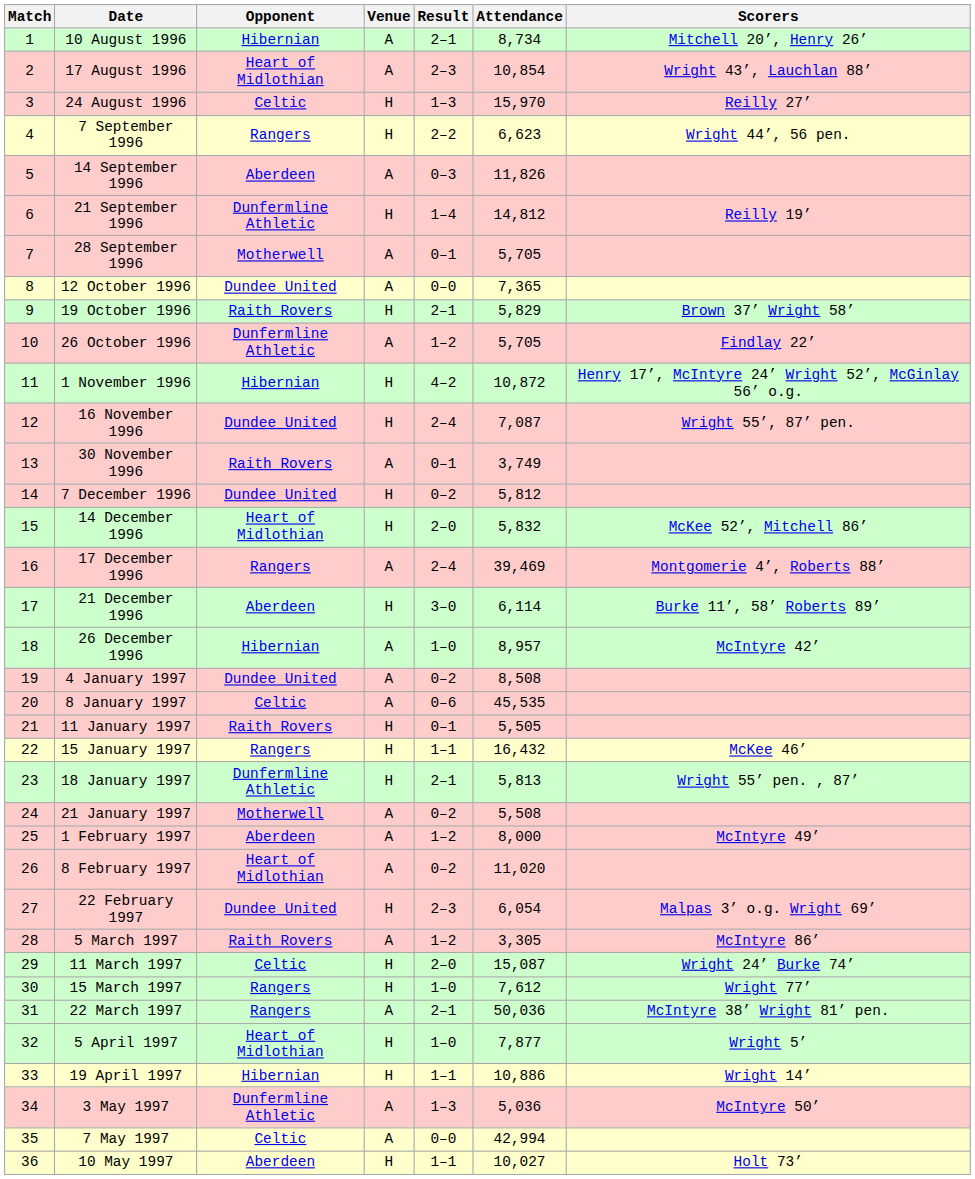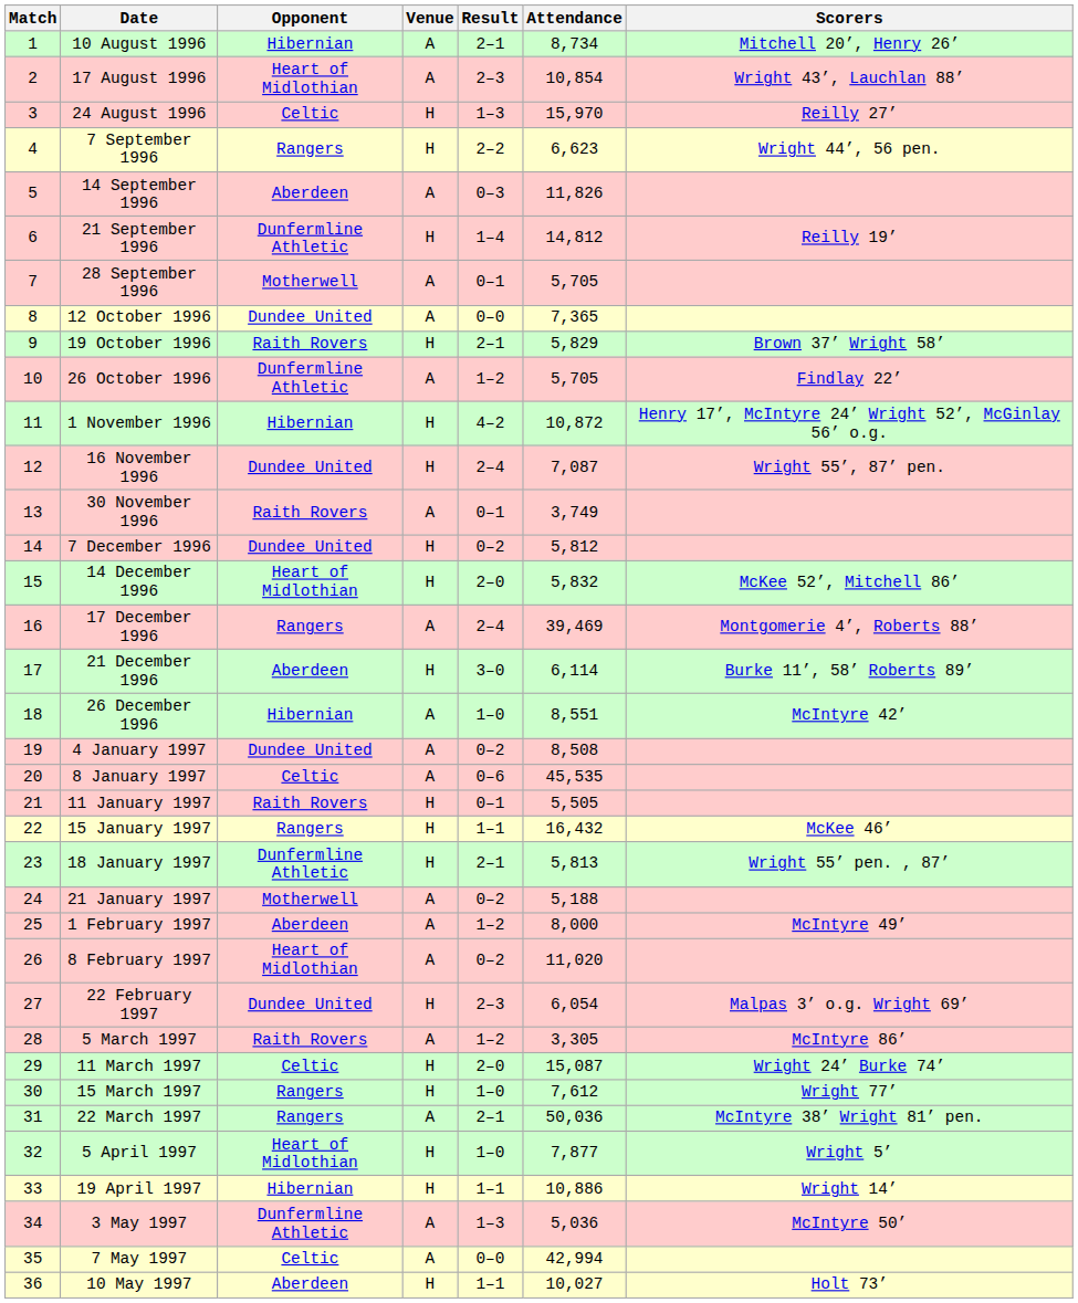 <table class="wikitable" style="font-size:100%; text-align:center">
 <tr>
 <th>Match</th>
 <th>Date</th>
 <th>Opponent</th>
 <th>Venue</th>
 <th>Result</th>
 <th>Attendance</th>
 <th>Scorers</th>
 </tr>
 <tr style="background: #CCFFCC;">
 <td>1</td>
 <td>10 August 1996</td>
 <td><a href='#'>Hibernian</a></td>
 <td>A</td>
 <td>2–1</td>
 <td>8,734</td>
 <td><a href='#'>Mitchell</a> 20’, <a href='#'>Henry</a> 26’</td>
 </tr>
 <tr style="background: #FFCCCC;">
 <td>2</td>
 <td>17 August 1996</td>
 <td><a href='#'>Heart of Midlothian</a></td>
 <td>A</td>
 <td>2–3</td>
 <td>10,854</td>
 <td><a href='#'>Wright</a> 43’, <a href='#'>Lauchlan</a> 88’</td>
 </tr>
 <tr style="background: #FFCCCC;">
 <td>3</td>
 <td>24 August 1996</td>
 <td><a href='#'>Celtic</a></td>
 <td>H</td>
 <td>1–3</td>
 <td>15,970</td>
 <td><a href='#'>Reilly</a> 27’</td>
 </tr>
 <tr style="background: #FFFFCC;">
 <td>4</td>
 <td>7 September 1996</td>
 <td><a href='#'>Rangers</a></td>
 <td>H</td>
 <td>2–2</td>
 <td>6,623</td>
 <td><a href='#'>Wright</a> 44’, 56 pen.</td>
 </tr>
 <tr style="background: #FFCCCC;">
 <td>5</td>
 <td>14 September 1996</td>
 <td><a href='#'>Aberdeen</a></td>
 <td>A</td>
 <td>0–3</td>
 <td>11,826</td>
 <td></td>
 </tr>
 <tr style="background: #FFCCCC;">
 <td>6</td>
 <td>21 September 1996</td>
 <td><a href='#'>Dunfermline Athletic</a></td>
 <td>H</td>
 <td>1–4</td>
 <td>14,812</td>
 <td><a href='#'>Reilly</a> 19’</td>
 </tr>
 <tr style="background: #FFCCCC;">
 <td>7</td>
 <td>28 September 1996</td>
 <td><a href='#'>Motherwell</a></td>
 <td>A</td>
 <td>0–1</td>
 <td>5,705</td>
 <td></td>
 </tr>
 <tr style="background: #FFFFCC;">
 <td>8</td>
 <td>12 October 1996</td>
 <td><a href='#'>Dundee United</a></td>
 <td>A</td>
 <td>0–0</td>
 <td>7,365</td>
 <td></td>
 </tr>
 <tr style="background: #CCFFCC;">
 <td>9</td>
 <td>19 October 1996</td>
 <td><a href='#'>Raith Rovers</a></td>
 <td>H</td>
 <td>2–1</td>
 <td>5,829</td>
 <td><a href='#'>Brown</a> 37’ <a href='#'>Wright</a> 58’</td>
 </tr>
 <tr style="background: #FFCCCC;">
 <td>10</td>
 <td>26 October 1996</td>
 <td><a href='#'>Dunfermline Athletic</a></td>
 <td>A</td>
 <td>1–2</td>
 <td>5,705</td>
 <td><a href='#'>Findlay</a> 22’</td>
 </tr>
 <tr style="background: #CCFFCC;">
 <td>11</td>
 <td>1 November 1996</td>
 <td><a href='#'>Hibernian</a></td>
 <td>H</td>
 <td>4–2</td>
 <td>10,872</td>
 <td><a href='#'>Henry</a> 17’, <a href='#'> McIntyre</a> 24’ <a href='#'>Wright</a> 52’, <a href='#'>McGinlay</a> 56’ o.g.</td>
 </tr>
 <tr style="background: #FFCCCC;">
 <td>12</td>
 <td>16 November 1996</td>
 <td><a href='#'>Dundee United</a></td>
 <td>H</td>
 <td>2–4</td>
 <td>7,087</td>
 <td><a href='#'>Wright</a> 55’, 87’ pen.</td>
 </tr>
 <tr style="background: #FFCCCC;">
 <td>13</td>
 <td>30 November 1996</td>
 <td><a href='#'>Raith Rovers</a></td>
 <td>A</td>
 <td>0–1</td>
 <td>3,749</td>
 <td></td>
 </tr>
 <tr style="background: #FFCCCC;">
 <td>14</td>
 <td>7 December 1996</td>
 <td><a href='#'>Dundee United</a></td>
 <td>H</td>
 <td>0–2</td>
 <td>5,812</td>
 <td></td>
 </tr>
 <tr style="background: #CCFFCC;">
 <td>15</td>
 <td>14 December 1996</td>
 <td><a href='#'>Heart of Midlothian</a></td>
 <td>H</td>
 <td>2–0</td>
 <td>5,832</td>
 <td><a href='#'>McKee</a> 52’, <a href='#'>Mitchell</a> 86’</td>
 </tr>
 <tr style="background: #FFCCCC;">
 <td>16</td>
 <td>17 December 1996</td>
 <td><a href='#'>Rangers</a></td>
 <td>A</td>
 <td>2–4</td>
 <td>39,469</td>
 <td><a href='#'> Montgomerie</a> 4’, <a href='#'>Roberts</a> 88’</td>
 </tr>
 <tr style="background: #CCFFCC;">
 <td>17</td>
 <td>21 December 1996</td>
 <td><a href='#'>Aberdeen</a></td>
 <td>H</td>
 <td>3–0</td>
 <td>6,114</td>
 <td><a href='#'>Burke</a> 11’, 58’ <a href='#'>Roberts</a> 89’</td>
 </tr>
 <tr style="background: #CCFFCC;">
 <td>18</td>
 <td>26 December 1996</td>
 <td><a href='#'>Hibernian</a></td>
 <td>A</td>
 <td>1–0</td>
-<td>8,957</td>
+<td>8,551</td>
 <td><a href='#'> McIntyre</a> 42’</td>
 </tr>
 <tr style="background: #FFCCCC;">
 <td>19</td>
 <td>4 January 1997</td>
 <td><a href='#'>Dundee United</a></td>
 <td>A</td>
 <td>0–2</td>
 <td>8,508</td>
 <td></td>
 </tr>
 <tr style="background: #FFCCCC;">
 <td>20</td>
 <td>8 January 1997</td>
 <td><a href='#'>Celtic</a></td>
 <td>A</td>
 <td>0–6</td>
 <td>45,535</td>
 <td></td>
 </tr>
 <tr style="background: #FFCCCC;">
 <td>21</td>
 <td>11 January 1997</td>
 <td><a href='#'>Raith Rovers</a></td>
 <td>H</td>
 <td>0–1</td>
 <td>5,505</td>
 <td></td>
 </tr>
 <tr style="background: #FFFFCC;">
 <td>22</td>
 <td>15 January 1997</td>
 <td><a href='#'>Rangers</a></td>
 <td>H</td>
 <td>1–1</td>
 <td>16,432</td>
 <td><a href='#'>McKee</a> 46’</td>
 </tr>
 <tr style="background: #CCFFCC;">
 <td>23</td>
 <td>18 January 1997</td>
 <td><a href='#'>Dunfermline Athletic</a></td>
 <td>H</td>
 <td>2–1</td>
 <td>5,813</td>
 <td><a href='#'>Wright</a> 55’ pen. , 87’</td>
 </tr>
 <tr style="background: #FFCCCC;">
 <td>24</td>
 <td>21 January 1997</td>
 <td><a href='#'>Motherwell</a></td>
 <td>A</td>
 <td>0–2</td>
-<td>5,508</td>
+<td>5,188</td>
 <td></td>
 </tr>
 <tr style="background: #FFCCCC;">
 <td>25</td>
 <td>1 February 1997</td>
 <td><a href='#'>Aberdeen</a></td>
 <td>A</td>
 <td>1–2</td>
 <td>8,000</td>
 <td><a href='#'> McIntyre</a> 49’</td>
 </tr>
 <tr style="background: #FFCCCC;">
 <td>26</td>
 <td>8 February 1997</td>
 <td><a href='#'>Heart of Midlothian</a></td>
 <td>A</td>
 <td>0–2</td>
 <td>11,020</td>
 <td></td>
 </tr>
 <tr style="background: #FFCCCC;">
 <td>27</td>
 <td>22 February 1997</td>
 <td><a href='#'>Dundee United</a></td>
 <td>H</td>
 <td>2–3</td>
 <td>6,054</td>
 <td><a href='#'> Malpas</a> 3’ o.g. <a href='#'>Wright</a> 69’</td>
 </tr>
 <tr style="background: #FFCCCC;">
 <td>28</td>
 <td>5 March 1997</td>
 <td><a href='#'>Raith Rovers</a></td>
 <td>A</td>
 <td>1–2</td>
 <td>3,305</td>
 <td><a href='#'> McIntyre</a> 86’</td>
 </tr>
 <tr style="background: #CCFFCC;">
 <td>29</td>
 <td>11 March 1997</td>
 <td><a href='#'>Celtic</a></td>
 <td>H</td>
 <td>2–0</td>
 <td>15,087</td>
 <td><a href='#'>Wright</a> 24’ <a href='#'>Burke</a> 74’</td>
 </tr>
 <tr style="background: #CCFFCC;">
 <td>30</td>
 <td>15 March 1997</td>
 <td><a href='#'>Rangers</a></td>
 <td>H</td>
 <td>1–0</td>
 <td>7,612</td>
 <td><a href='#'>Wright</a> 77’</td>
 </tr>
 <tr style="background: #CCFFCC;">
 <td>31</td>
 <td>22 March 1997</td>
 <td><a href='#'>Rangers</a></td>
 <td>A</td>
 <td>2–1</td>
 <td>50,036</td>
 <td><a href='#'> McIntyre</a> 38’ <a href='#'>Wright</a> 81’ pen.</td>
 </tr>
 <tr style="background: #CCFFCC;">
 <td>32</td>
 <td>5 April 1997</td>
 <td><a href='#'>Heart of Midlothian</a></td>
 <td>H</td>
 <td>1–0</td>
 <td>7,877</td>
 <td><a href='#'>Wright</a> 5’</td>
 </tr>
 <tr style="background: #FFFFCC;">
 <td>33</td>
 <td>19 April 1997</td>
 <td><a href='#'>Hibernian</a></td>
 <td>H</td>
 <td>1–1</td>
 <td>10,886</td>
 <td><a href='#'>Wright</a> 14’</td>
 </tr>
 <tr style="background: #FFCCCC;">
 <td>34</td>
 <td>3 May 1997</td>
 <td><a href='#'>Dunfermline Athletic</a></td>
 <td>A</td>
 <td>1–3</td>
 <td>5,036</td>
 <td><a href='#'> McIntyre</a> 50’</td>
 </tr>
 <tr style="background: #FFFFCC;">
 <td>35</td>
 <td>7 May 1997</td>
 <td><a href='#'>Celtic</a></td>
 <td>A</td>
 <td>0–0</td>
 <td>42,994</td>
 <td></td>
 </tr>
 <tr style="background: #FFFFCC;">
 <td>36</td>
 <td>10 May 1997</td>
 <td><a href='#'>Aberdeen</a></td>
 <td>H</td>
 <td>1–1</td>
 <td>10,027</td>
 <td><a href='#'>Holt</a> 73’</td>
 </tr>
 </table>
